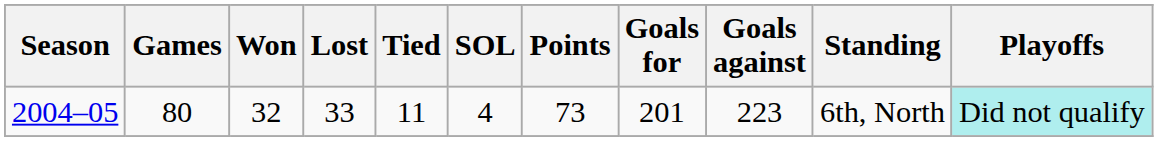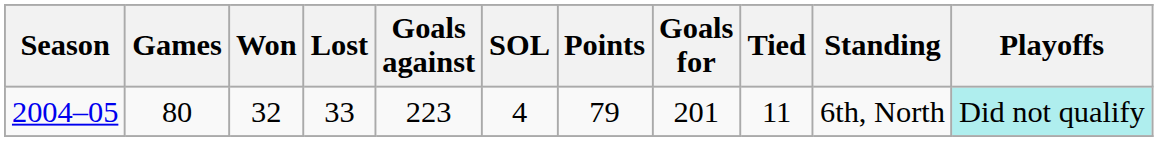 <table class="wikitable" style="text-align:center">
 <tr>
 <th>Season</th>
 <th>Games</th>
 <th>Won</th>
 <th>Lost</th>
-<th>Tied</th>
+<th>Goals<br>against</th>
 <th>SOL</th>
 <th>Points</th>
 <th>Goals<br>for</th>
-<th>Goals<br>against</th>
+<th>Tied</th>
 <th>Standing</th>
 <th>Playoffs</th>
 </tr>
 <tr>
 <td><a href='#'>2004–05</a></td>
 <td>80</td>
 <td>32</td>
 <td>33</td>
+<td>223</td>
+<td>4</td>
+<td>79</td>
+<td>201</td>
 <td>11</td>
-<td>4</td>
-<td>73</td>
-<td>201</td>
-<td>223</td>
 <td>6th, North</td>
 <td style="background: paleturquoise;">Did not qualify</td>
 </tr>
 </table>
